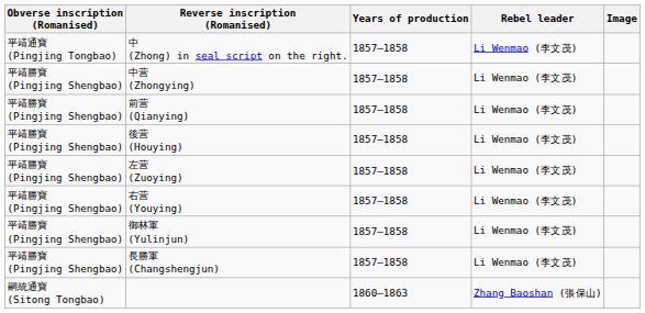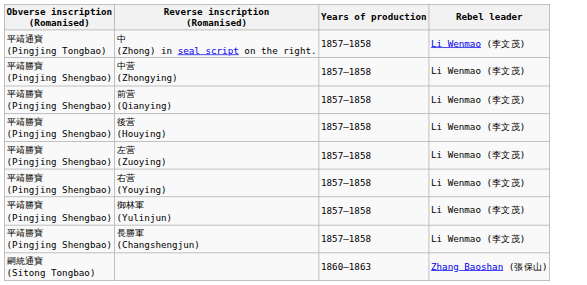 <table class="wikitable">
 <tr>
 <th>Obverse inscription<br>(Romanised)</th>
 <th>Reverse inscription<br>(Romanised)</th>
 <th>Years of production</th>
 <th>Rebel leader</th>
-<th>Image</th>
 </tr>
 <tr>
 <td>平靖通寶<br>(Pingjing Tongbao)</td>
 <td>中<br>(Zhong) in <a href='#'>seal script</a> on the right.</td>
 <td>1857–1858</td>
 <td><a href='#'>Li Wenmao</a> (李文茂)</td>
-<td></td>
 </tr>
 <tr>
 <td>平靖勝寶<br>(Pingjing Shengbao)</td>
 <td>中营<br>(Zhongying)</td>
 <td>1857–1858</td>
 <td>Li Wenmao (李文茂)</td>
-<td></td>
 </tr>
 <tr>
 <td>平靖勝寶<br>(Pingjing Shengbao)</td>
 <td>前营<br>(Qianying)</td>
 <td>1857–1858</td>
 <td>Li Wenmao (李文茂)</td>
-<td></td>
 </tr>
 <tr>
 <td>平靖勝寶<br>(Pingjing Shengbao)</td>
 <td>後营<br>(Houying)</td>
 <td>1857–1858</td>
 <td>Li Wenmao (李文茂)</td>
-<td></td>
 </tr>
 <tr>
 <td>平靖勝寶<br>(Pingjing Shengbao)</td>
 <td>左营<br>(Zuoying)</td>
 <td>1857–1858</td>
 <td>Li Wenmao (李文茂)</td>
-<td></td>
 </tr>
 <tr>
 <td>平靖勝寶<br>(Pingjing Shengbao)</td>
 <td>右营<br>(Youying)</td>
 <td>1857–1858</td>
 <td>Li Wenmao (李文茂)</td>
-<td></td>
 </tr>
 <tr>
 <td>平靖勝寶<br>(Pingjing Shengbao)</td>
 <td>御林軍<br>(Yulinjun)</td>
 <td>1857–1858</td>
 <td>Li Wenmao (李文茂)</td>
-<td></td>
 </tr>
 <tr>
 <td>平靖勝寶<br>(Pingjing Shengbao)</td>
 <td>長勝軍<br>(Changshengjun)</td>
 <td>1857–1858</td>
 <td>Li Wenmao (李文茂)</td>
-<td></td>
 </tr>
 <tr>
 <td>嗣統通寶<br>(Sitong Tongbao)</td>
 <td></td>
 <td>1860–1863</td>
 <td><a href='#'>Zhang Baoshan</a> (張保山)</td>
-<td></td>
 </tr>
 </table>
